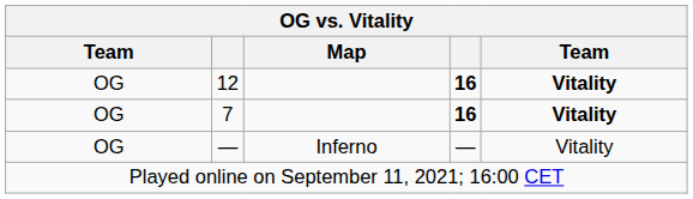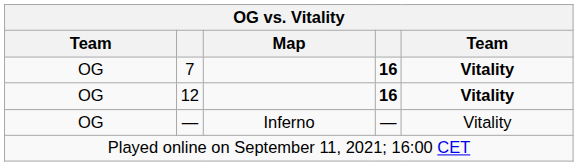 <table class="wikitable plainrowheaders" style="text-align:center;">
 <tr>
 <th scope="col" colspan="5">OG vs. Vitality</th>
 </tr>
 <tr>
 <th scope="col" style="width:10em;">Team</th>
 <th scope="col"></th>
 <th scope="col" style="width:10em;">Map</th>
 <th scope="col"></th>
 <th scope="col" style="width:10em;">Team</th>
 </tr>
 <tr>
 <td>OG</td>
-<td>12</td>
+<td>7</td>
 <td></td>
 <td><strong>16</strong></td>
 <td><strong>Vitality</strong></td>
 </tr>
 <tr>
 <td>OG</td>
-<td>7</td>
+<td>12</td>
 <td></td>
 <td><strong>16</strong></td>
 <td><strong>Vitality</strong></td>
 </tr>
 <tr>
 <td>OG</td>
 <td>—</td>
 <td>Inferno</td>
 <td>—</td>
 <td>Vitality</td>
 </tr>
 <tr>
 <td colspan="5">Played online on September 11, 2021; 16:00 <a href='#'>CET</a></td>
 </tr>
 </table>
